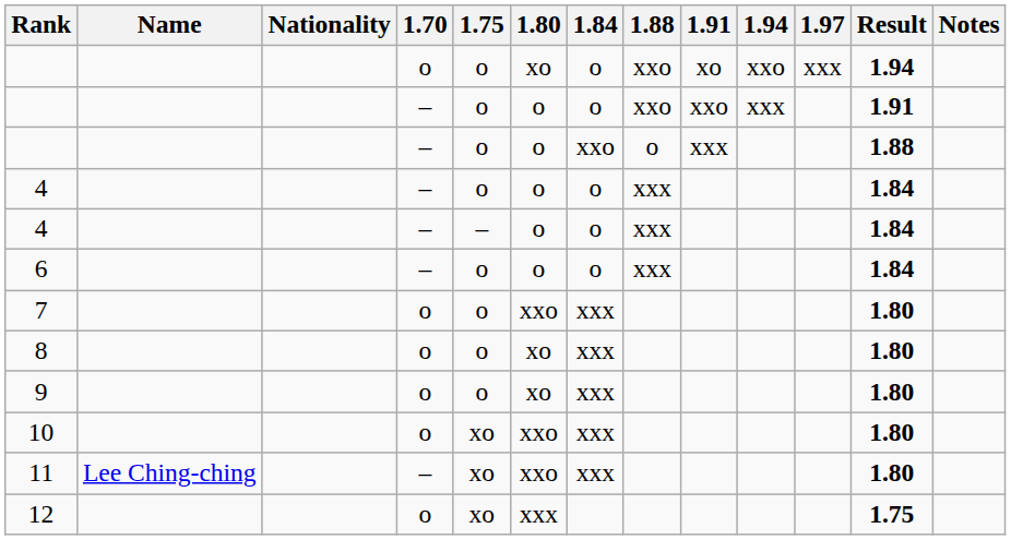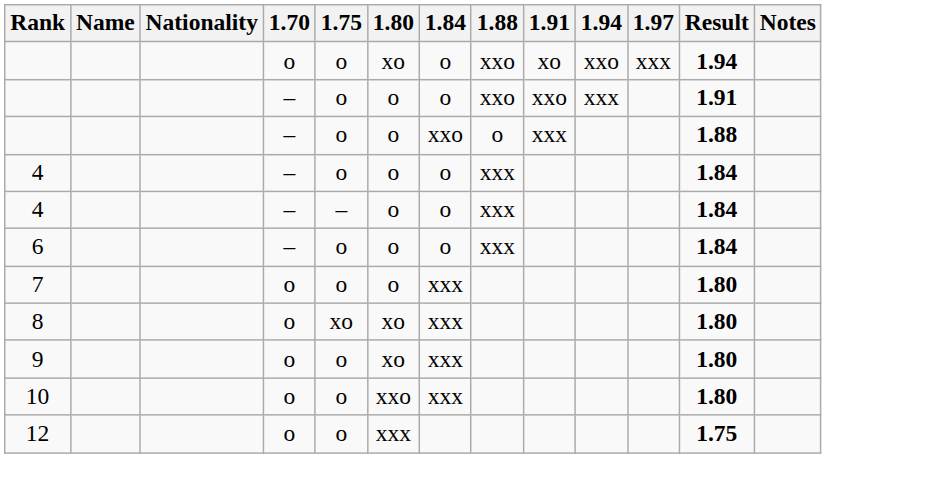 <table class="wikitable sortable" style="text-align:center">
 <tr>
 <th>Rank</th>
 <th>Name</th>
 <th>Nationality</th>
 <th>1.70</th>
 <th>1.75</th>
 <th>1.80</th>
 <th>1.84</th>
 <th>1.88</th>
 <th>1.91</th>
 <th>1.94</th>
 <th>1.97</th>
 <th>Result</th>
 <th>Notes</th>
 </tr>
 <tr>
 <td></td>
 <td align=left></td>
 <td align=left></td>
 <td>o</td>
 <td>o</td>
 <td>xo</td>
 <td>o</td>
 <td>xxo</td>
 <td>xo</td>
 <td>xxo</td>
 <td>xxx</td>
 <td><strong>1.94</strong></td>
 <td></td>
 </tr>
 <tr>
 <td></td>
 <td align=left></td>
 <td align=left></td>
 <td>–</td>
 <td>o</td>
 <td>o</td>
 <td>o</td>
 <td>xxo</td>
 <td>xxo</td>
 <td>xxx</td>
 <td></td>
 <td><strong>1.91</strong></td>
 <td></td>
 </tr>
 <tr>
 <td></td>
 <td align=left></td>
 <td align=left></td>
 <td>–</td>
 <td>o</td>
 <td>o</td>
 <td>xxo</td>
 <td>o</td>
 <td>xxx</td>
 <td></td>
 <td></td>
 <td><strong>1.88</strong></td>
 <td></td>
 </tr>
 <tr>
 <td>4</td>
 <td align=left></td>
 <td align=left></td>
 <td>–</td>
 <td>o</td>
 <td>o</td>
 <td>o</td>
 <td>xxx</td>
 <td></td>
 <td></td>
 <td></td>
 <td><strong>1.84</strong></td>
 <td></td>
 </tr>
 <tr>
 <td>4</td>
 <td align=left></td>
 <td align=left></td>
 <td>–</td>
 <td>–</td>
 <td>o</td>
 <td>o</td>
 <td>xxx</td>
 <td></td>
 <td></td>
 <td></td>
 <td><strong>1.84</strong></td>
 <td></td>
 </tr>
 <tr>
 <td>6</td>
 <td align=left></td>
 <td align=left></td>
 <td>–</td>
 <td>o</td>
 <td>o</td>
 <td>o</td>
 <td>xxx</td>
 <td></td>
 <td></td>
 <td></td>
 <td><strong>1.84</strong></td>
 <td></td>
 </tr>
 <tr>
 <td>7</td>
 <td align=left></td>
 <td align=left></td>
 <td>o</td>
 <td>o</td>
-<td>xxo</td>
+<td>o</td>
 <td>xxx</td>
 <td></td>
 <td></td>
 <td></td>
 <td></td>
 <td><strong>1.80</strong></td>
 <td></td>
 </tr>
 <tr>
 <td>8</td>
 <td align=left></td>
 <td align=left></td>
 <td>o</td>
-<td>o</td>
+<td>xo</td>
 <td>xo</td>
 <td>xxx</td>
 <td></td>
 <td></td>
 <td></td>
 <td></td>
 <td><strong>1.80</strong></td>
 <td></td>
 </tr>
 <tr>
 <td>9</td>
 <td align=left></td>
 <td align=left></td>
 <td>o</td>
 <td>o</td>
 <td>xo</td>
 <td>xxx</td>
 <td></td>
 <td></td>
 <td></td>
 <td></td>
 <td><strong>1.80</strong></td>
 <td></td>
 </tr>
 <tr>
 <td>10</td>
 <td align=left></td>
 <td align=left></td>
 <td>o</td>
-<td>xo</td>
-<td>xxo</td>
-<td>xxx</td>
-<td></td>
-<td></td>
-<td></td>
-<td></td>
-<td><strong>1.80</strong></td>
-<td></td>
-</tr>
-<tr>
-<td>11</td>
-<td align=left><a href='#'>Lee Ching-ching</a></td>
-<td align=left></td>
-<td>–</td>
-<td>xo</td>
+<td>o</td>
 <td>xxo</td>
 <td>xxx</td>
 <td></td>
 <td></td>
 <td></td>
 <td></td>
 <td><strong>1.80</strong></td>
 <td></td>
 </tr>
 <tr>
 <td>12</td>
 <td align=left></td>
 <td align=left></td>
 <td>o</td>
-<td>xo</td>
+<td>o</td>
 <td>xxx</td>
 <td></td>
 <td></td>
 <td></td>
 <td></td>
 <td></td>
 <td><strong>1.75</strong></td>
 <td></td>
 </tr>
 </table>
